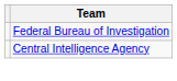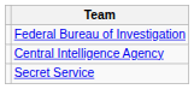 <table class="wikitable" style="margin-left: auto; margin-right: auto; border: none;">
 <tr>
 <th scope="col"></th>
 <th scope="col">Team</th>
 </tr>
 <tr>
 <td align=center></td>
 <td><a href='#'>Federal Bureau of Investigation</a></td>
 </tr>
 <tr>
 <td align=center></td>
 <td><a href='#'>Central Intelligence Agency</a></td>
 </tr>
+<tr>
+<td align=center></td>
+<td><a href='#'>Secret Service</a></td>
+</tr>
 </table>
